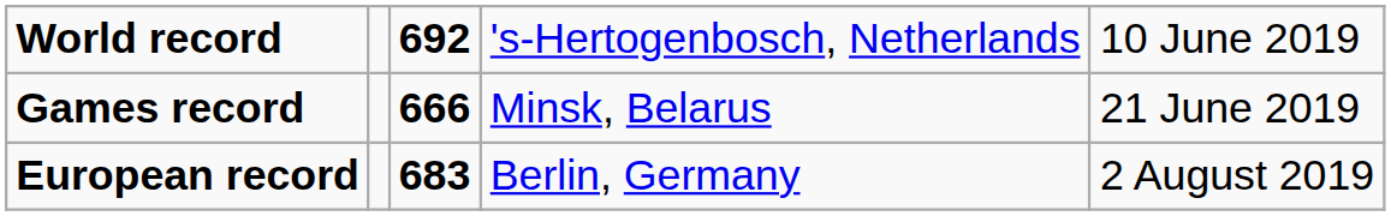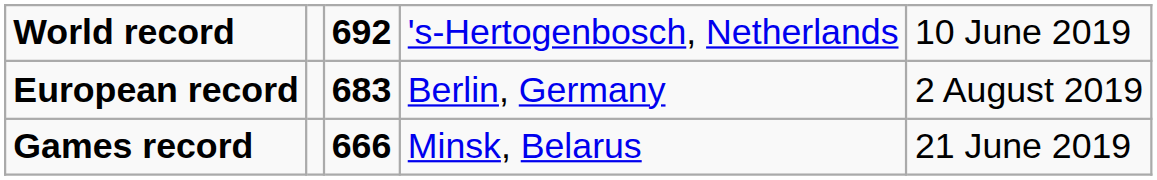 <table class="wikitable">
 <tr>
 <td><strong>World record</strong></td>
 <td></td>
 <td><strong>692</strong></td>
 <td><a href='#'>'s-Hertogenbosch</a>, <a href='#'>Netherlands</a></td>
 <td>10 June 2019</td>
 </tr>
 <tr>
+<td><strong>European record</strong></td>
+<td></td>
+<td><strong>683</strong></td>
+<td><a href='#'>Berlin</a>, <a href='#'>Germany</a></td>
+<td>2 August 2019</td>
+</tr>
+<tr>
 <td><strong>Games record</strong></td>
 <td></td>
 <td><strong>666</strong></td>
 <td><a href='#'>Minsk</a>, <a href='#'>Belarus</a></td>
 <td>21 June 2019</td>
 </tr>
-<tr>
-<td><strong>European record</strong></td>
-<td></td>
-<td><strong>683</strong></td>
-<td><a href='#'>Berlin</a>, <a href='#'>Germany</a></td>
-<td>2 August 2019</td>
-</tr>
 </table>
